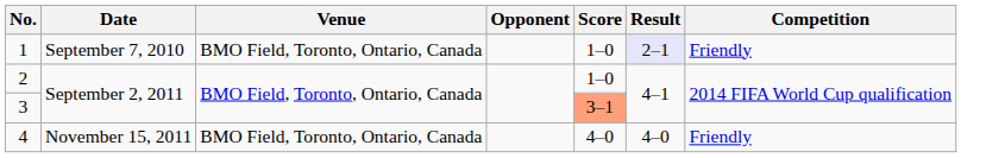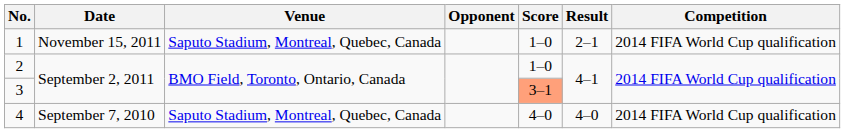 <table class="wikitable sortable">
 <tr>
 <th scope="col">No.</th>
 <th scope="col">Date</th>
 <th scope="col">Venue</th>
 <th scope="col">Opponent</th>
 <th scope="col">Score</th>
 <th scope="col">Result</th>
 <th scope="col">Competition</th>
 </tr>
 <tr>
 <td align="center">1</td>
-<td>September 7, 2010</td>
-<td>BMO Field, Toronto, Ontario, Canada</td>
+<td>November 15, 2011</td>
+<td><a href='#'>Saputo Stadium</a>, <a href='#'>Montreal</a>, Quebec, Canada</td>
 <td></td>
 <td align="center">1–0</td>
-<td align="center" style="background: lavender;">2–1</td>
-<td><a href='#'>Friendly</a></td>
+<td align="center">2–1</td>
+<td>2014 FIFA World Cup qualification</td>
 </tr>
 <tr>
 <td align="center">2</td>
 <td rowspan="2">September 2, 2011</td>
 <td rowspan="2"><a href='#'>BMO Field</a>, <a href='#'>Toronto</a>, Ontario, Canada</td>
 <td rowspan="2"></td>
 <td align="center">1–0</td>
 <td rowspan="2" align="center">4–1</td>
 <td rowspan="2"><a href='#'>2014 FIFA World Cup qualification</a></td>
 </tr>
 <tr>
 <td align="center">3</td>
 <td align="center" style="background: lightsalmon;">3–1</td>
 </tr>
 <tr>
 <td align="center">4</td>
-<td>November 15, 2011</td>
-<td>BMO Field, Toronto, Ontario, Canada</td>
+<td>September 7, 2010</td>
+<td><a href='#'>Saputo Stadium</a>, <a href='#'>Montreal</a>, Quebec, Canada</td>
 <td></td>
 <td align="center">4–0</td>
 <td align="center">4–0</td>
-<td><a href='#'>Friendly</a></td>
+<td>2014 FIFA World Cup qualification</td>
 </tr>
 </table>
